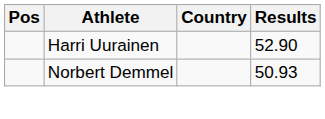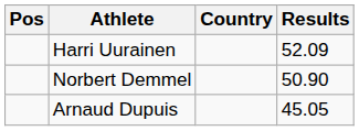 <table class="wikitable">
 <tr>
 <th>Pos</th>
 <th>Athlete</th>
 <th>Country</th>
 <th>Results</th>
 </tr>
 <tr>
 <td align="center"></td>
 <td>Harri Uurainen</td>
 <td></td>
-<td>52.90</td>
+<td>52.09</td>
 </tr>
 <tr>
 <td align="center"></td>
 <td>Norbert Demmel</td>
 <td></td>
-<td>50.93</td>
+<td>50.90</td>
+</tr>
+<tr>
+<td align="center"></td>
+<td>Arnaud Dupuis</td>
+<td></td>
+<td>45.05</td>
 </tr>
 </table>
